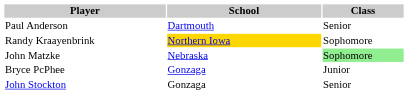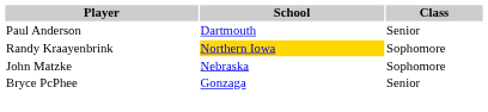 <table style="width:600px" "border:'1' 'solid' 'gray' ">
 <tr>
 <th style="background:#ccc; width:23%;">Player</th>
 <th style="background:#ccc; width:22%;">School</th>
 <th style="background:#ccc; width:10%;">Class</th>
 </tr>
 <tr>
 <td>Paul Anderson</td>
 <td><a href='#'>Dartmouth</a></td>
 <td>Senior</td>
 </tr>
 <tr>
 <td>Randy Kraayenbrink</td>
 <td style="background: gold;"><a href='#'>Northern Iowa</a></td>
 <td>Sophomore</td>
 </tr>
 <tr>
 <td>John Matzke</td>
 <td><a href='#'>Nebraska</a></td>
-<td style="background: lightgreen;">Sophomore</td>
+<td>Sophomore</td>
 </tr>
 <tr>
 <td>Bryce PcPhee</td>
 <td><a href='#'>Gonzaga</a></td>
-<td>Junior</td>
-</tr>
-<tr>
-<td><a href='#'>John Stockton</a></td>
-<td>Gonzaga</td>
 <td>Senior</td>
 </tr>
 </table>
